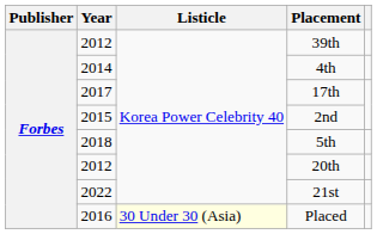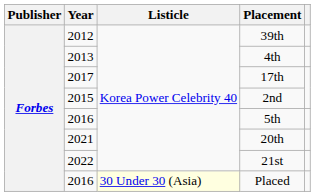 <table class="wikitable plainrowheaders sortable" style="text-align:center">
 <tr>
 <th scope="col">Publisher</th>
 <th scope="col">Year</th>
 <th scope="col">Listicle</th>
 <th scope="col">Placement</th>
 <th scope="col" class="unsortable"></th>
 </tr>
 <tr>
 <th scope="row" rowspan="8"><em><a href='#'>Forbes</a></em></th>
 <td>2012</td>
 <td rowspan="7" style="text-align:left"><a href='#'>Korea Power Celebrity 40</a></td>
 <td>39th</td>
 <td></td>
 </tr>
 <tr>
-<td>2014</td>
+<td>2013</td>
 <td>4th</td>
 <td></td>
 </tr>
 <tr>
 <td>2017</td>
 <td>17th</td>
 <td rowspan="2"></td>
 </tr>
 <tr>
 <td>2015</td>
 <td>2nd</td>
 </tr>
 <tr>
-<td>2018</td>
+<td>2016</td>
 <td>5th</td>
 <td></td>
 </tr>
 <tr>
-<td>2012</td>
+<td>2021</td>
 <td>20th</td>
 <td></td>
 </tr>
 <tr>
 <td>2022</td>
 <td>21st</td>
 <td></td>
 </tr>
 <tr>
 <td>2016</td>
 <td style="background: lightyellow; text-align:left"><a href='#'>30 Under 30</a> (Asia)</td>
 <td>Placed</td>
 <td></td>
 </tr>
 </table>
